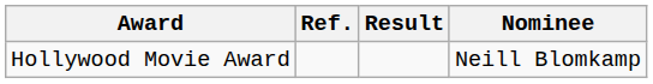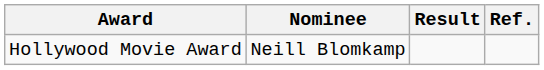 <table class="wikitable sortable">
 <tr>
 <th>Award</th>
+<th>Nominee</th>
+<th>Result</th>
 <th>Ref.</th>
-<th>Result</th>
-<th>Nominee</th>
 </tr>
 <tr>
 <td>Hollywood Movie Award</td>
+<td>Neill Blomkamp</td>
 <td></td>
 <td></td>
-<td>Neill Blomkamp</td>
 </tr>
 </table>
